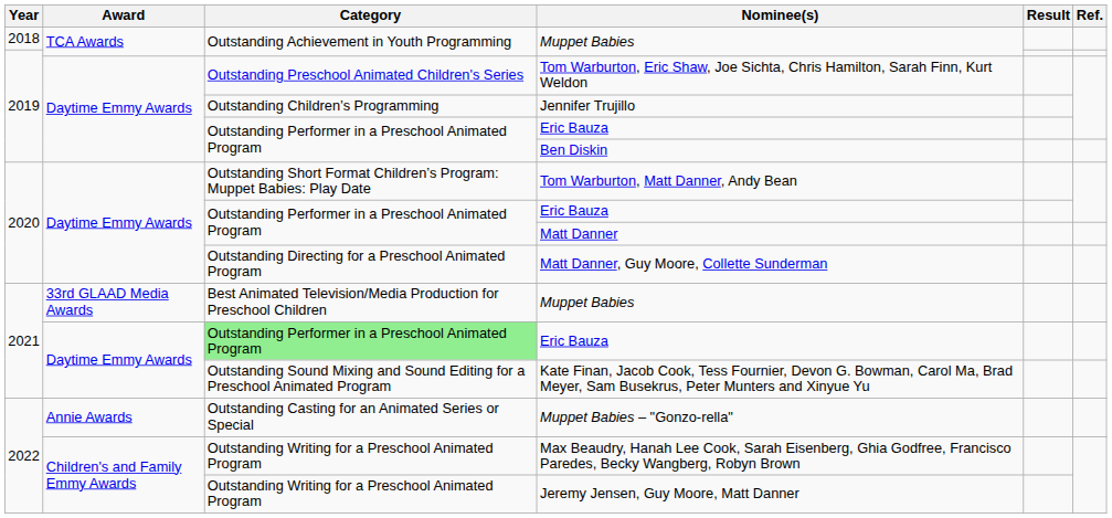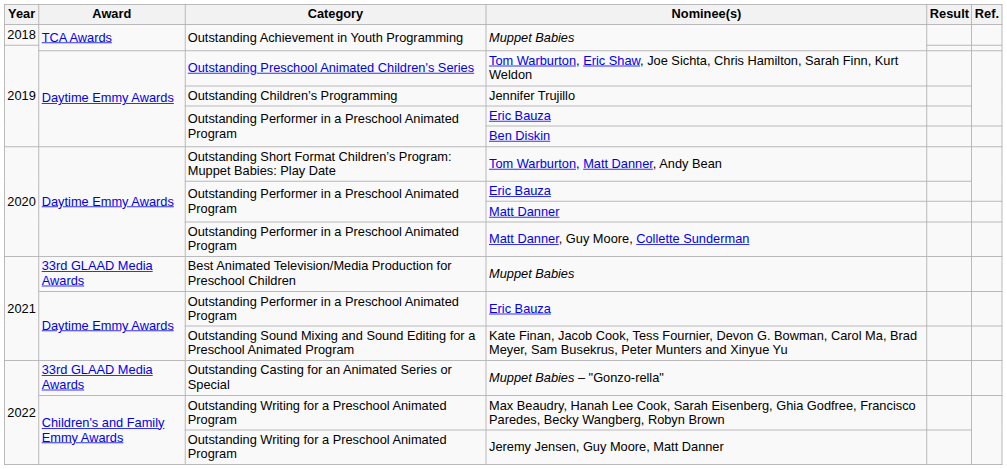 <table class="wikitable">
 <tr>
 <th>Year</th>
 <th>Award</th>
 <th>Category</th>
 <th>Nominee(s)</th>
 <th>Result</th>
 <th>Ref.</th>
 </tr>
 <tr>
 <td>2018</td>
 <td rowspan="2"><a href='#'>TCA Awards</a></td>
 <td rowspan="2">Outstanding Achievement in Youth Programming</td>
 <td rowspan="2"><em>Muppet Babies</em></td>
 <td></td>
 <td style="text-align:center;"></td>
 </tr>
 <tr>
 <td rowspan="5">2019</td>
 <td></td>
 <td style="text-align:center;"></td>
 </tr>
 <tr>
 <td rowspan="4"><a href='#'>Daytime Emmy Awards</a></td>
 <td><a href='#'>Outstanding Preschool Animated Children's Series</a></td>
 <td><a href='#'>Tom Warburton</a>, <a href='#'>Eric Shaw</a>, Joe Sichta, Chris Hamilton, Sarah Finn, Kurt Weldon</td>
 <td></td>
 <td rowspan="3" style="text-align:center;"></td>
 </tr>
 <tr>
 <td>Outstanding Children’s Programming</td>
 <td>Jennifer Trujillo</td>
 <td></td>
 </tr>
 <tr>
 <td rowspan="2">Outstanding Performer in a Preschool Animated Program</td>
 <td><a href='#'>Eric Bauza</a></td>
 <td></td>
 </tr>
 <tr>
 <td><a href='#'>Ben Diskin</a></td>
 <td></td>
 <td style="text-align:center;"></td>
 </tr>
 <tr>
 <td rowspan="4">2020</td>
 <td rowspan="4"><a href='#'>Daytime Emmy Awards</a></td>
 <td>Outstanding Short Format Children’s Program: Muppet Babies: Play Date</td>
 <td><a href='#'>Tom Warburton</a>, <a href='#'>Matt Danner</a>, Andy Bean</td>
 <td></td>
 <td rowspan="2" style="text-align:center;"></td>
 </tr>
 <tr>
 <td rowspan="2">Outstanding Performer in a Preschool Animated Program</td>
 <td><a href='#'>Eric Bauza</a></td>
 <td></td>
 </tr>
 <tr>
 <td><a href='#'>Matt Danner</a></td>
 <td></td>
 <td style="text-align:center;"></td>
 </tr>
 <tr>
-<td>Outstanding Directing for a Preschool Animated Program</td>
+<td>Outstanding Performer in a Preschool Animated Program</td>
 <td><a href='#'>Matt Danner</a>, Guy Moore, <a href='#'>Collette Sunderman</a></td>
 <td></td>
 <td style="text-align:center;"></td>
 </tr>
 <tr>
 <td rowspan="3">2021</td>
 <td><a href='#'>33rd GLAAD Media Awards</a></td>
 <td>Best Animated Television/Media Production for Preschool Children</td>
 <td><em>Muppet Babies</em></td>
 <td></td>
 <td style="text-align:center;"></td>
 </tr>
 <tr>
 <td rowspan="2"><a href='#'>Daytime Emmy Awards</a></td>
-<td style="background: lightgreen;">Outstanding Performer in a Preschool Animated Program</td>
+<td>Outstanding Performer in a Preschool Animated Program</td>
 <td><a href='#'>Eric Bauza</a></td>
 <td></td>
 <td style="text-align:center;"></td>
 </tr>
 <tr>
 <td>Outstanding Sound Mixing and Sound Editing for a Preschool Animated Program</td>
 <td>Kate Finan, Jacob Cook, Tess Fournier, Devon G. Bowman, Carol Ma, Brad Meyer, Sam Busekrus, Peter Munters and Xinyue Yu</td>
 <td></td>
 </tr>
 <tr>
 <td rowspan="3">2022</td>
-<td><a href='#'>Annie Awards</a></td>
+<td><a href='#'>33rd GLAAD Media Awards</a></td>
 <td>Outstanding Casting for an Animated Series or Special</td>
 <td><em>Muppet Babies</em> – "Gonzo-rella"</td>
 <td></td>
 <td align="center"></td>
 </tr>
 <tr>
 <td rowspan="2"><a href='#'>Children's and Family Emmy Awards</a></td>
 <td>Outstanding Writing for a Preschool Animated Program</td>
 <td>Max Beaudry, Hanah Lee Cook, Sarah Eisenberg, Ghia Godfree, Francisco Paredes, Becky Wangberg, Robyn Brown</td>
 <td></td>
 <td rowspan="2" style="text-align:center;"></td>
 </tr>
 <tr>
 <td>Outstanding Writing for a Preschool Animated Program</td>
 <td>Jeremy Jensen, Guy Moore, Matt Danner</td>
 <td></td>
 </tr>
 </table>
